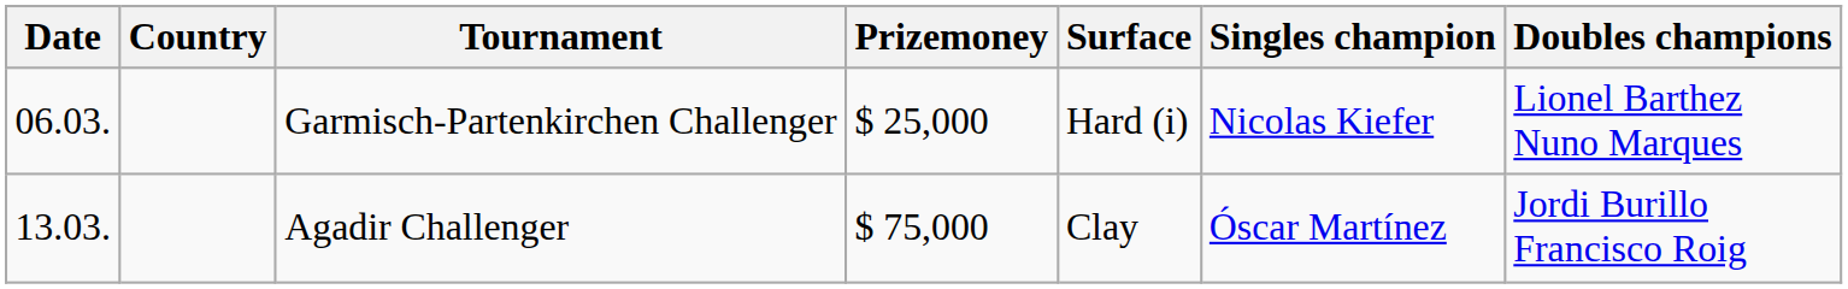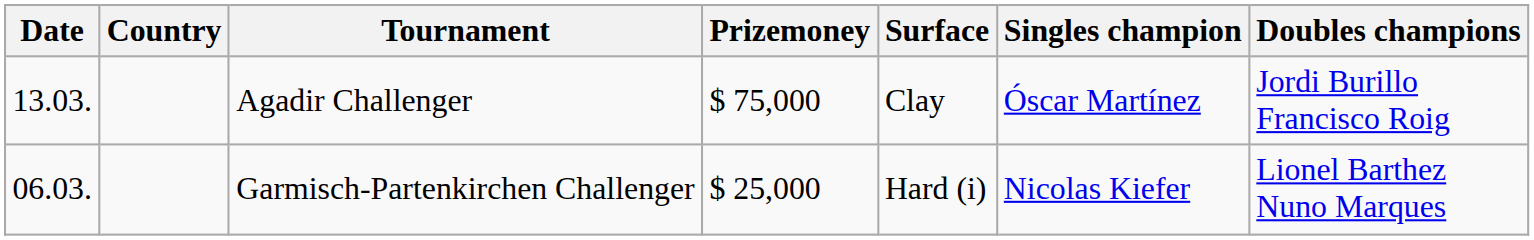 <table class="sortable wikitable" style=font-size:97%>
 <tr>
 <th>Date</th>
 <th>Country</th>
 <th>Tournament</th>
 <th>Prizemoney</th>
 <th>Surface</th>
 <th>Singles champion</th>
 <th>Doubles champions</th>
 </tr>
 <tr>
+<td>13.03.</td>
+<td></td>
+<td>Agadir Challenger</td>
+<td>$ 75,000</td>
+<td>Clay</td>
+<td> <a href='#'>Óscar Martínez</a></td>
+<td> <a href='#'>Jordi Burillo</a><br> <a href='#'>Francisco Roig</a></td>
+</tr>
+<tr>
 <td>06.03.</td>
 <td></td>
 <td>Garmisch-Partenkirchen Challenger</td>
 <td>$ 25,000</td>
 <td>Hard (i)</td>
 <td> <a href='#'>Nicolas Kiefer</a></td>
 <td> <a href='#'>Lionel Barthez</a><br> <a href='#'>Nuno Marques</a></td>
 </tr>
-<tr>
-<td>13.03.</td>
-<td></td>
-<td>Agadir Challenger</td>
-<td>$ 75,000</td>
-<td>Clay</td>
-<td> <a href='#'>Óscar Martínez</a></td>
-<td> <a href='#'>Jordi Burillo</a><br> <a href='#'>Francisco Roig</a></td>
-</tr>
 </table>
